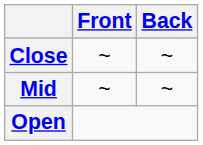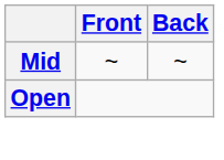 <table class="wikitable" style="text-align:center">
 <tr>
 <th></th>
 <th><a href='#'>Front</a></th>
 <th><a href='#'>Back</a></th>
-</tr>
-<tr>
-<th><a href='#'>Close</a></th>
-<td>~ </td>
-<td>~ </td>
 </tr>
 <tr>
 <th><a href='#'>Mid</a></th>
 <td>~ </td>
 <td>~ </td>
 </tr>
 <tr>
 <th><a href='#'>Open</a></th>
 <td colspan="2"> </td>
 </tr>
 </table>
